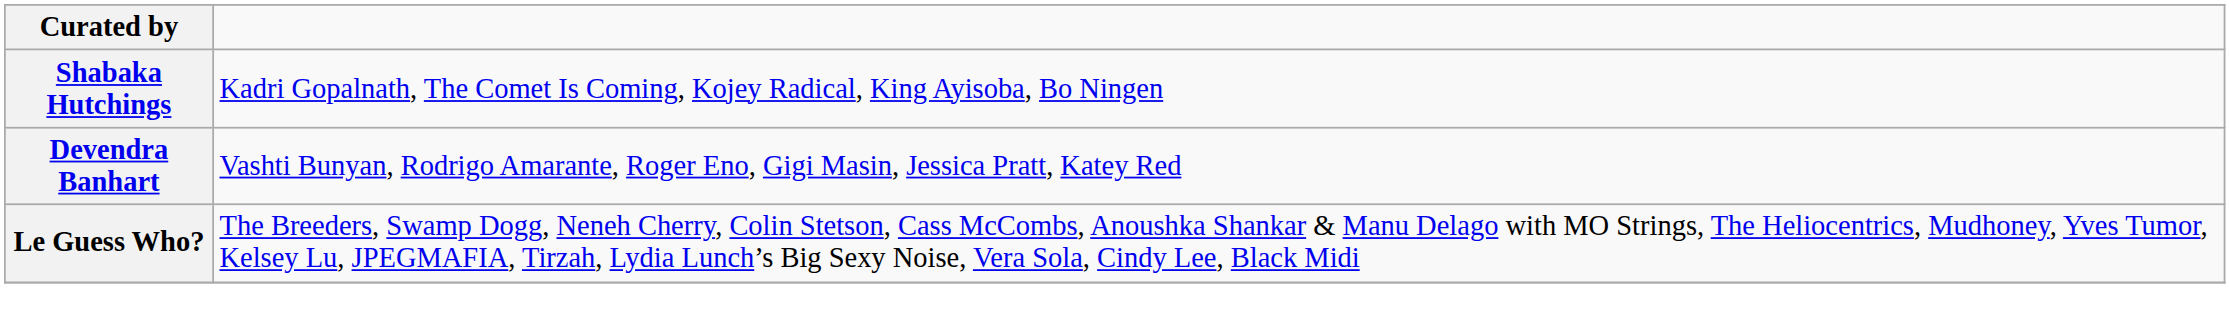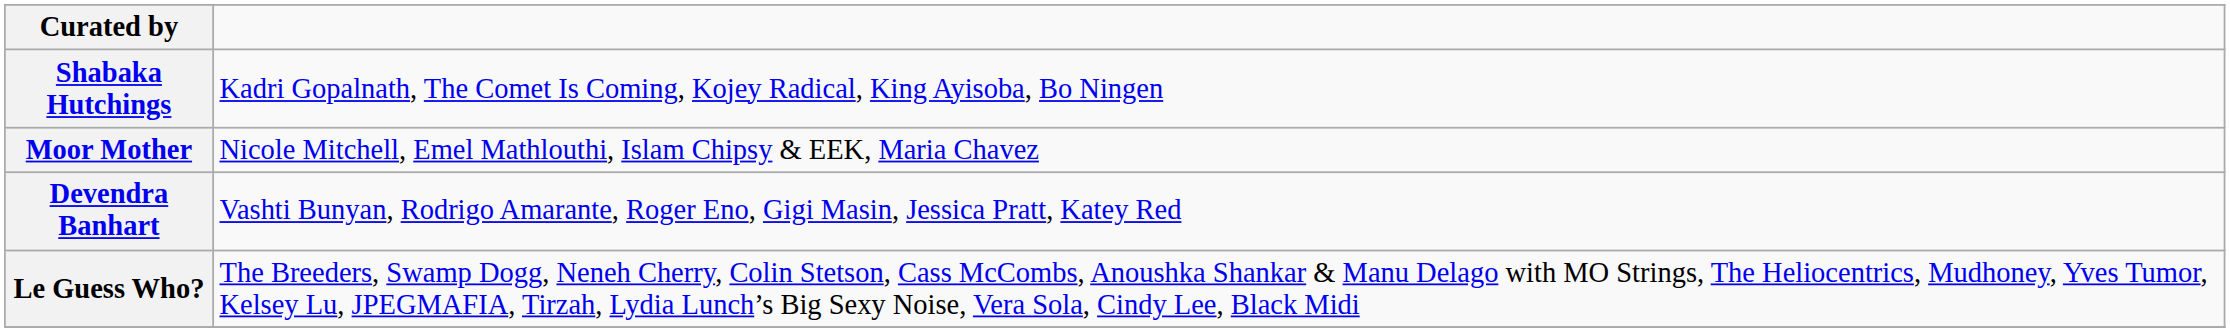 <table class="wikitable">
 <tr>
 <th><strong>Curated by</strong></th>
 <td></td>
 </tr>
 <tr>
 <th><strong><a href='#'>Shabaka Hutchings</a></strong></th>
 <td><a href='#'>Kadri Gopalnath</a>, <a href='#'>The Comet Is Coming</a>, <a href='#'>Kojey Radical</a>, <a href='#'>King Ayisoba</a>, <a href='#'>Bo Ningen</a></td>
+</tr>
+<tr>
+<th><strong><a href='#'>Moor Mother</a></strong></th>
+<td><a href='#'>Nicole Mitchell</a>, <a href='#'>Emel Mathlouthi</a>, <a href='#'>Islam Chipsy</a> & EEK, <a href='#'>Maria Chavez</a></td>
 </tr>
 <tr>
 <th><strong><a href='#'>Devendra Banhart</a></strong></th>
 <td><a href='#'>Vashti Bunyan</a>, <a href='#'>Rodrigo Amarante</a>, <a href='#'>Roger Eno</a>, <a href='#'>Gigi Masin</a>, <a href='#'>Jessica Pratt</a>, <a href='#'>Katey Red</a></td>
 </tr>
 <tr>
 <th><strong>Le Guess Who?</strong></th>
 <td><a href='#'>The Breeders</a>, <a href='#'>Swamp Dogg</a>, <a href='#'>Neneh Cherry</a>, <a href='#'>Colin Stetson</a>, <a href='#'>Cass McCombs</a>, <a href='#'>Anoushka Shankar</a> & <a href='#'>Manu Delago</a> with MO Strings, <a href='#'>The Heliocentrics</a>, <a href='#'>Mudhoney</a>, <a href='#'>Yves Tumor</a>, <a href='#'>Kelsey Lu</a>, <a href='#'>JPEGMAFIA</a>, <a href='#'>Tirzah</a>, <a href='#'>Lydia Lunch</a>’s Big Sexy Noise, <a href='#'>Vera Sola</a>, <a href='#'>Cindy Lee</a>, <a href='#'>Black Midi</a></td>
 </tr>
 <tr>
 </tr>
 </table>
